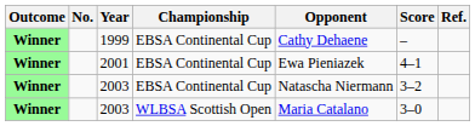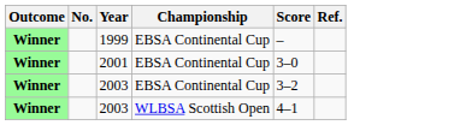 <table class="wikitable">
 <tr>
 <th>Outcome</th>
 <th>No.</th>
 <th>Year</th>
 <th>Championship</th>
-<th>Opponent</th>
 <th>Score</th>
 <th>Ref.</th>
 </tr>
 <tr>
 <th scope="row" style="background:#98FB98">Winner</th>
 <td></td>
 <td>1999</td>
 <td>EBSA Continental Cup</td>
-<td><a href='#'>Cathy Dehaene</a></td>
 <td>–</td>
 <td></td>
 </tr>
 <tr>
 <th scope="row" style="background:#98FB98">Winner</th>
 <td></td>
 <td>2001</td>
 <td>EBSA Continental Cup</td>
-<td>Ewa Pieniazek</td>
-<td>4–1</td>
+<td>3–0</td>
 <td></td>
 </tr>
 <tr>
 <th scope="row" style="background:#98FB98">Winner</th>
 <td></td>
 <td>2003</td>
 <td>EBSA Continental Cup</td>
-<td>Natascha Niermann</td>
 <td>3–2</td>
 <td></td>
 </tr>
 <tr>
 <th scope="row" style="background:#98FB98">Winner</th>
 <td></td>
 <td>2003</td>
 <td><a href='#'>WLBSA</a> Scottish Open</td>
-<td><a href='#'>Maria Catalano</a></td>
-<td>3–0</td>
+<td>4–1</td>
 <td></td>
 </tr>
 </table>
